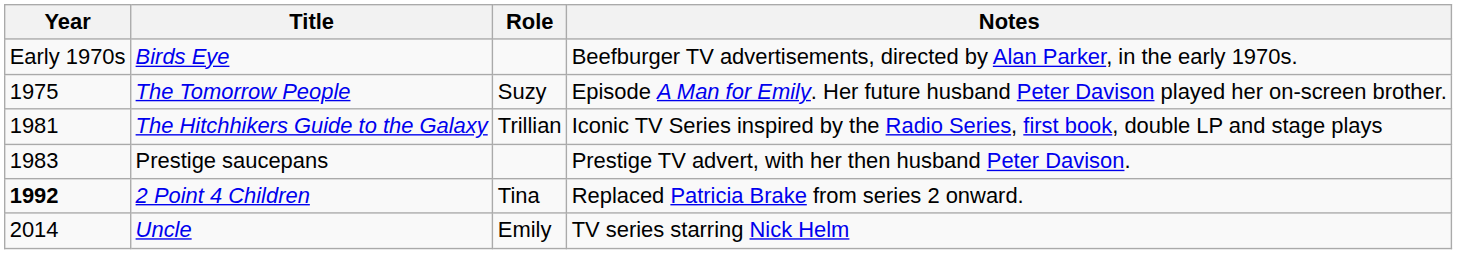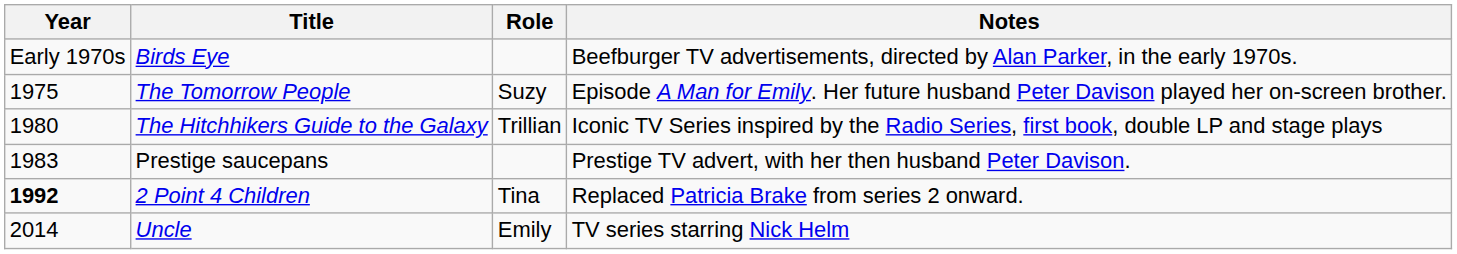 <table class="wikitable sortable">
 <tr>
 <th>Year</th>
 <th>Title</th>
 <th>Role</th>
 <th>Notes</th>
 </tr>
 <tr>
 <td>Early 1970s</td>
 <td><em><a href='#'>Birds Eye</a></em></td>
 <td></td>
 <td>Beefburger TV advertisements, directed by <a href='#'>Alan Parker</a>, in the early 1970s.</td>
 </tr>
 <tr>
 <td>1975</td>
 <td><em><a href='#'>The Tomorrow People</a></em></td>
 <td>Suzy</td>
 <td>Episode <em><a href='#'>A Man for Emily</a></em>. Her future husband <a href='#'>Peter Davison</a> played her on-screen brother.</td>
 </tr>
 <tr>
-<td>1981</td>
+<td>1980</td>
 <td><a href='#'><em>The Hitchhikers Guide to the Galaxy</em></a></td>
 <td>Trillian</td>
 <td>Iconic TV Series inspired by the <a href='#'>Radio Series</a>, <a href='#'>first book</a>, double LP and stage plays</td>
 </tr>
 <tr |->
 <td>1983</td>
 <td>Prestige saucepans</td>
 <td></td>
 <td>Prestige TV advert, with her then husband <a href='#'>Peter Davison</a>.</td>
 </tr>
 <tr>
 <td><strong>1992</strong></td>
 <td><em><a href='#'>2 Point 4 Children</a></em></td>
 <td>Tina</td>
 <td>Replaced <a href='#'>Patricia Brake</a> from series 2 onward.</td>
 </tr>
 <tr>
 <td>2014</td>
 <td><em><a href='#'>Uncle</a></em></td>
 <td>Emily</td>
 <td>TV series starring <a href='#'>Nick Helm</a></td>
 </tr>
 </table>
